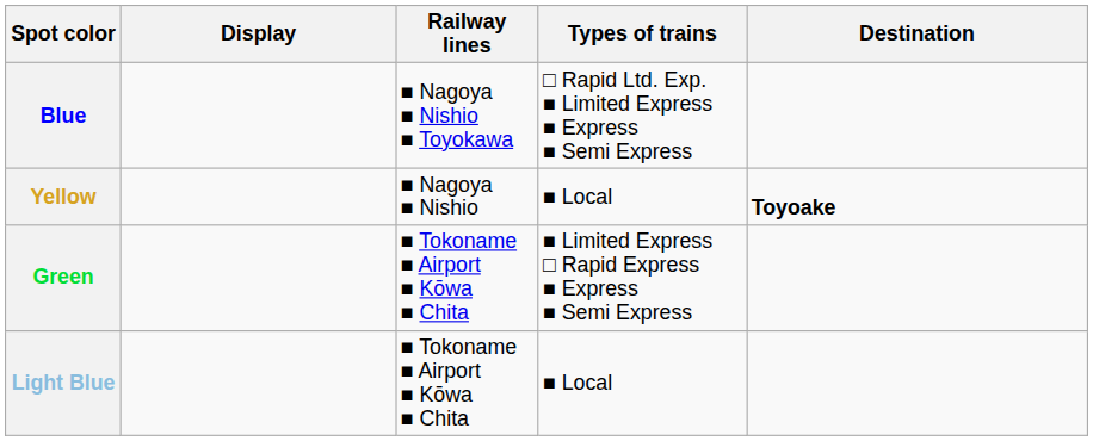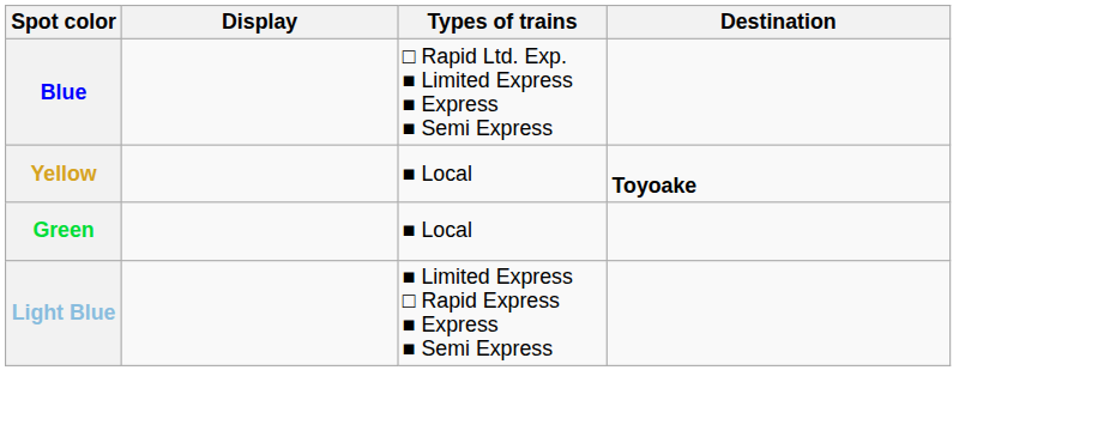 <table class="wikitable">
 <tr>
 <th width="80px">Spot color</th>
 <th width="200px">Display</th>
-<th width="100px">Railway lines</th>
 <th width="150px">Types of trains</th>
 <th width="250px">Destination</th>
 </tr>
 <tr>
 <th style="color:blue">Blue</th>
 <td></td>
-<td><span>■</span> Nagoya<br><span>■</span> <a href='#'>Nishio</a><br><span>■</span> <a href='#'>Toyokawa</a></td>
 <td><span>□</span> Rapid Ltd. Exp.<br><span>■</span> Limited Express<br><span>■</span> Express<br><span>■</span> Semi Express</td>
 <td><br><br><br></td>
 </tr>
 <tr>
 <th style="color:#D6A31F">Yellow</th>
 <td></td>
-<td><span>■</span> Nagoya<br><span>■</span> Nishio</td>
 <td>■ Local</td>
 <td><strong><br>Toyoake<br></strong></td>
 </tr>
 <tr>
 <th style="color:#00DD37">Green</th>
 <td></td>
-<td><span>■</span> <a href='#'>Tokoname</a><br><span>■</span> <a href='#'>Airport</a><br><span>■</span> <a href='#'>Kōwa</a><br><span>■</span> <a href='#'>Chita</a></td>
-<td><span>■</span> Limited Express<br><span>□</span> Rapid Express<br><span>■</span> Express<br><span>■</span> Semi Express</td>
+<td>■ Local</td>
 <td><br><br></td>
 </tr>
 <tr>
 <th style="color:#89bdde">Light Blue</th>
 <td></td>
-<td><span>■</span> Tokoname<br><span>■</span> Airport<br><span>■</span> Kōwa<br><span>■</span> Chita</td>
-<td>■ Local</td>
+<td><span>■</span> Limited Express<br><span>□</span> Rapid Express<br><span>■</span> Express<br><span>■</span> Semi Express</td>
 <td><br><br></td>
 </tr>
 </table>
